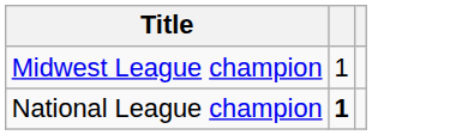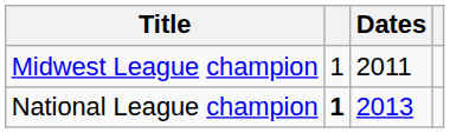 <table class="wikitable" margin: 5px; text-align: center;>
 <tr>
 <th>Title</th>
 <th></th>
+<th>Dates</th>
 <th></th>
 </tr>
 <tr>
 <td><a href='#'>Midwest League</a> <a href='#'>champion</a></td>
 <td align="center">1</td>
+<td>2011</td>
 <td></td>
 </tr>
 <tr>
 <td>National League <a href='#'>champion</a></td>
 <td align="center"><strong>1</strong></td>
+<td><a href='#'>2013</a></td>
 <td></td>
 </tr>
 </table>
